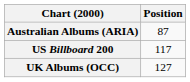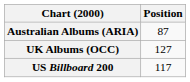 <table class="wikitable plainrowheaders" style="text-align:center">
 <tr>
 <th scope="col">Chart (2000)</th>
 <th scope="col">Position</th>
 </tr>
 <tr>
 <th scope="row">Australian Albums (ARIA)</th>
 <td>87</td>
 </tr>
 <tr>
+<th scope="row">UK Albums (OCC)</th>
+<td>127</td>
+</tr>
+<tr>
 <th scope="row">US <em>Billboard</em> 200</th>
 <td>117</td>
 </tr>
-<tr>
-<th scope="row">UK Albums (OCC)</th>
-<td>127</td>
-</tr>
 </table>
